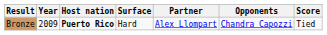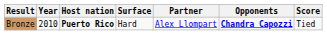 <table class="sortable wikitable">
 <tr>
 <th>Result</th>
 <th>Year</th>
 <th>Host nation</th>
 <th>Surface</th>
 <th>Partner</th>
 <th>Opponents</th>
 <th>Score</th>
 </tr>
 <tr>
 <td bgcolor="cc9966">Bronze</td>
-<td>2009</td>
+<td>2010</td>
 <td><strong>Puerto Rico</strong></td>
 <td>Hard</td>
 <td> <a href='#'>Alex Llompart</a></td>
-<td> <a href='#'>Chandra Capozzi</a><br></td>
+<td><strong> <a href='#'>Chandra Capozzi</a><br></strong></td>
 <td>Tied</td>
 </tr>
 </table>
